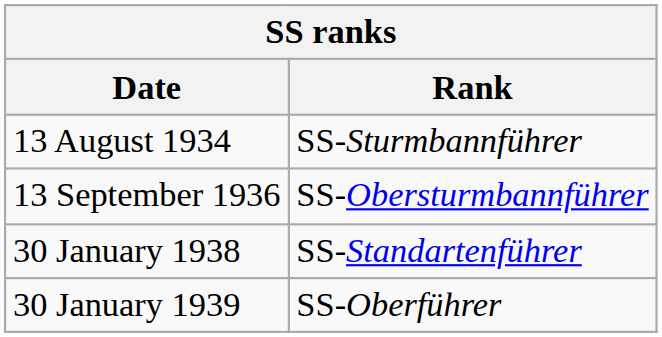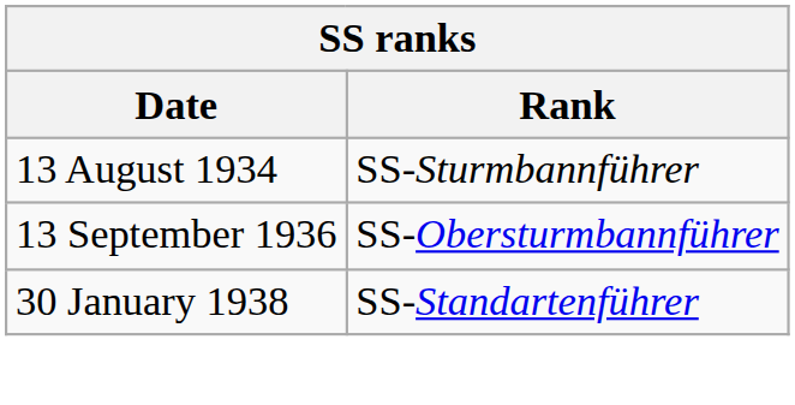 <table class="wikitable float-right">
 <tr>
 <th colspan="2">SS ranks</th>
 </tr>
 <tr>
 <th>Date</th>
 <th>Rank</th>
 </tr>
 <tr>
 <td>13 August 1934</td>
 <td>SS-<em>Sturmbannführer</em></td>
 </tr>
 <tr>
 <td>13  September 1936</td>
 <td>SS-<em><a href='#'>Obersturmbannführer</a></em></td>
 </tr>
 <tr>
 <td>30 January 1938</td>
 <td>SS-<em><a href='#'>Standartenführer</a></em></td>
 </tr>
-<tr>
-<td>30 January 1939</td>
-<td>SS-<em>Oberführer</em></td>
-</tr>
 </table>
